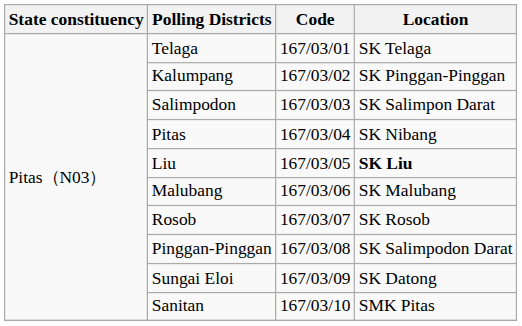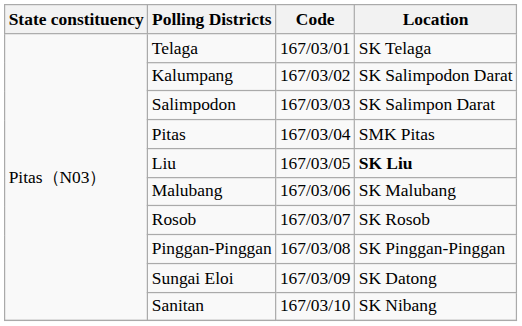 <table class="wikitable sortable mw-collapsible" style="white-space:nowrap;font-size:90%">
 <tr>
 <th>State constituency</th>
 <th>Polling Districts</th>
 <th>Code</th>
 <th>Location</th>
 </tr>
 <tr>
 <td rowspan="10">Pitas（N03）</td>
 <td>Telaga</td>
 <td>167/03/01</td>
 <td>SK Telaga</td>
 </tr>
 <tr>
 <td>Kalumpang</td>
 <td>167/03/02</td>
-<td>SK Pinggan-Pinggan</td>
+<td>SK Salimpodon Darat</td>
 </tr>
 <tr>
 <td>Salimpodon</td>
 <td>167/03/03</td>
 <td>SK Salimpon Darat</td>
 </tr>
 <tr>
 <td>Pitas</td>
 <td>167/03/04</td>
-<td>SK Nibang</td>
+<td>SMK Pitas</td>
 </tr>
 <tr>
 <td>Liu</td>
 <td>167/03/05</td>
 <td><strong>SK Liu</strong></td>
 </tr>
 <tr>
 <td>Malubang</td>
 <td>167/03/06</td>
 <td>SK Malubang</td>
 </tr>
 <tr>
 <td>Rosob</td>
 <td>167/03/07</td>
 <td>SK Rosob</td>
 </tr>
 <tr>
 <td>Pinggan-Pinggan</td>
 <td>167/03/08</td>
-<td>SK Salimpodon Darat</td>
+<td>SK Pinggan-Pinggan</td>
 </tr>
 <tr>
 <td>Sungai Eloi</td>
 <td>167/03/09</td>
 <td>SK Datong</td>
 </tr>
 <tr>
 <td>Sanitan</td>
 <td>167/03/10</td>
-<td>SMK Pitas</td>
+<td>SK Nibang</td>
 </tr>
 <tr>
 </tr>
 </table>
